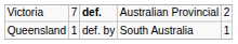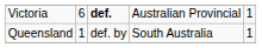 <table class="wikitable">
 <tr>
 </tr>
 <tr>
 <td>Victoria</td>
-<td>7</td>
+<td>6</td>
 <td><strong>def.</strong></td>
 <td>Australian Provincial</td>
-<td>2</td>
+<td>1</td>
 </tr>
 <tr>
 <td>Queensland</td>
 <td>1</td>
 <td>def. by</td>
 <td>South Australia</td>
 <td>1</td>
 </tr>
 <tr>
 </tr>
 </table>
